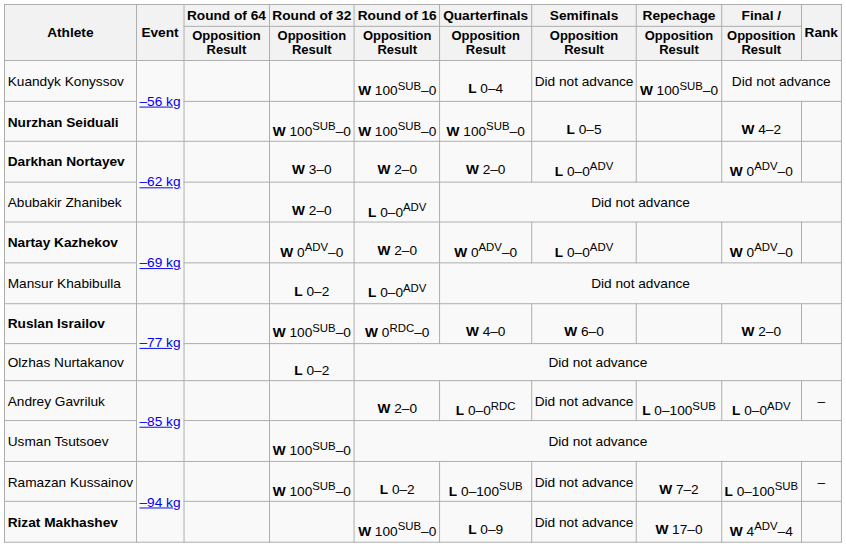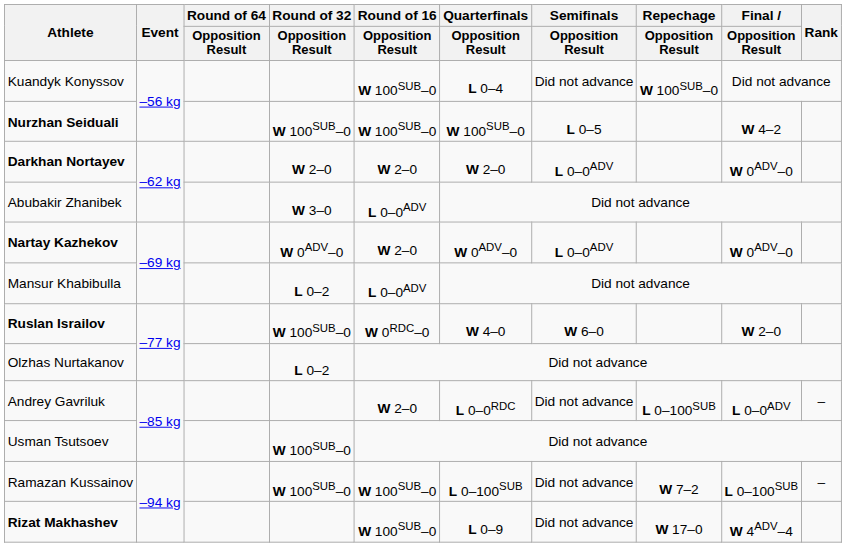 <table class=wikitable style=font-size:90%;text-align:center>
 <tr>
 <th rowspan="2">Athlete</th>
 <th rowspan="2">Event</th>
 <th>Round of 64</th>
 <th>Round of 32</th>
 <th>Round of 16</th>
 <th>Quarterfinals</th>
 <th>Semifinals</th>
 <th>Repechage</th>
 <th>Final / </th>
 <th rowspan=2>Rank</th>
 </tr>
 <tr style="font-size:95%">
 <th>Opposition<br>Result</th>
 <th>Opposition<br>Result</th>
 <th>Opposition<br>Result</th>
 <th>Opposition<br>Result</th>
 <th>Opposition<br>Result</th>
 <th>Opposition<br>Result</th>
 <th>Opposition<br>Result</th>
 </tr>
 <tr>
 <td align=left>Kuandyk Konyssov</td>
 <td align=left rowspan=2><a href='#'>–56 kg</a></td>
 <td></td>
 <td></td>
 <td><br><strong>W</strong> 100<sup>SUB</sup>–0</td>
 <td><br><strong>L</strong> 0–4</td>
 <td>Did not advance</td>
 <td><br><strong>W</strong> 100<sup>SUB</sup>–0</td>
 <td colspan=2>Did not advance</td>
 </tr>
 <tr>
 <td align=left><strong>Nurzhan Seiduali</strong></td>
 <td></td>
 <td><br><strong>W</strong> 100<sup>SUB</sup>–0</td>
 <td><br><strong>W</strong> 100<sup>SUB</sup>–0</td>
 <td><br><strong>W</strong> 100<sup>SUB</sup>–0</td>
 <td><br><strong>L</strong> 0–5</td>
 <td></td>
 <td><br><strong>W</strong> 4–2</td>
 <td></td>
 </tr>
 <tr>
 <td align=left><strong>Darkhan Nortayev</strong></td>
 <td align=left rowspan=2><a href='#'>–62 kg</a></td>
 <td></td>
-<td><br><strong>W</strong> 3–0</td>
+<td><br><strong>W</strong> 2–0</td>
 <td><br><strong>W</strong> 2–0</td>
 <td><br><strong>W</strong> 2–0</td>
 <td><br><strong>L</strong> 0–0<sup>ADV</sup></td>
 <td></td>
 <td><br><strong>W</strong> 0<sup>ADV</sup>–0</td>
 <td></td>
 </tr>
 <tr>
 <td align=left>Abubakir Zhanibek</td>
 <td></td>
-<td><br><strong>W</strong> 2–0</td>
+<td><br><strong>W</strong> 3–0</td>
 <td><br><strong>L</strong> 0–0<sup>ADV</sup></td>
 <td colspan=5>Did not advance</td>
 </tr>
 <tr>
 <td align=left><strong>Nartay Kazhekov</strong></td>
 <td align=left rowspan=2><a href='#'>–69 kg</a></td>
 <td></td>
 <td><br><strong>W</strong> 0<sup>ADV</sup>–0</td>
 <td><br><strong>W</strong> 2–0</td>
 <td><br><strong>W</strong> 0<sup>ADV</sup>–0</td>
 <td><br><strong>L</strong> 0–0<sup>ADV</sup></td>
 <td></td>
 <td><br><strong>W</strong> 0<sup>ADV</sup>–0</td>
 <td></td>
 </tr>
 <tr>
 <td align=left>Mansur Khabibulla</td>
 <td></td>
 <td><br><strong>L</strong> 0–2</td>
 <td><br><strong>L</strong> 0–0<sup>ADV</sup></td>
 <td colspan=5>Did not advance</td>
 </tr>
 <tr>
 <td align=left><strong>Ruslan Israilov</strong></td>
 <td align=left rowspan=2><a href='#'>–77 kg</a></td>
 <td></td>
 <td><br><strong>W</strong> 100<sup>SUB</sup>–0</td>
 <td><br><strong>W</strong> 0<sup>RDC</sup>–0</td>
 <td><br><strong>W</strong> 4–0</td>
 <td><br><strong>W</strong> 6–0</td>
 <td></td>
 <td><br><strong>W</strong> 2–0</td>
 <td></td>
 </tr>
 <tr>
 <td align=left>Olzhas Nurtakanov</td>
 <td></td>
 <td><br><strong>L</strong> 0–2</td>
 <td colspan=6>Did not advance</td>
 </tr>
 <tr>
 <td align=left>Andrey Gavriluk</td>
 <td align=left rowspan=2><a href='#'>–85 kg</a></td>
 <td></td>
 <td></td>
 <td><br><strong>W</strong> 2–0</td>
 <td><br><strong>L</strong> 0–0<sup>RDC</sup></td>
 <td>Did not advance</td>
 <td><br><strong>L</strong> 0–100<sup>SUB</sup></td>
 <td><br><strong>L</strong> 0–0<sup>ADV</sup></td>
 <td>–</td>
 </tr>
 <tr>
 <td align=left>Usman Tsutsoev</td>
 <td></td>
 <td><br><strong>W</strong> 100<sup>SUB</sup>–0</td>
 <td colspan=6>Did not advance</td>
 </tr>
 <tr>
 <td align=left>Ramazan Kussainov</td>
 <td align=left rowspan=2><a href='#'>–94 kg</a></td>
 <td></td>
 <td><br><strong>W</strong> 100<sup>SUB</sup>–0</td>
-<td><br><strong>L</strong> 0–2</td>
+<td><br><strong>W</strong> 100<sup>SUB</sup>–0</td>
 <td><br><strong>L</strong> 0–100<sup>SUB</sup></td>
 <td>Did not advance</td>
 <td><br><strong>W</strong> 7–2</td>
 <td><br><strong>L</strong> 0–100<sup>SUB</sup></td>
 <td>–</td>
 </tr>
 <tr>
 <td align=left><strong>Rizat Makhashev</strong></td>
 <td></td>
 <td></td>
 <td><br><strong>W</strong> 100<sup>SUB</sup>–0</td>
 <td><br><strong>L</strong> 0–9</td>
 <td>Did not advance</td>
 <td><br><strong>W</strong> 17–0</td>
 <td><br><strong>W</strong> 4<sup>ADV</sup>–4</td>
 <td></td>
 </tr>
 </table>
